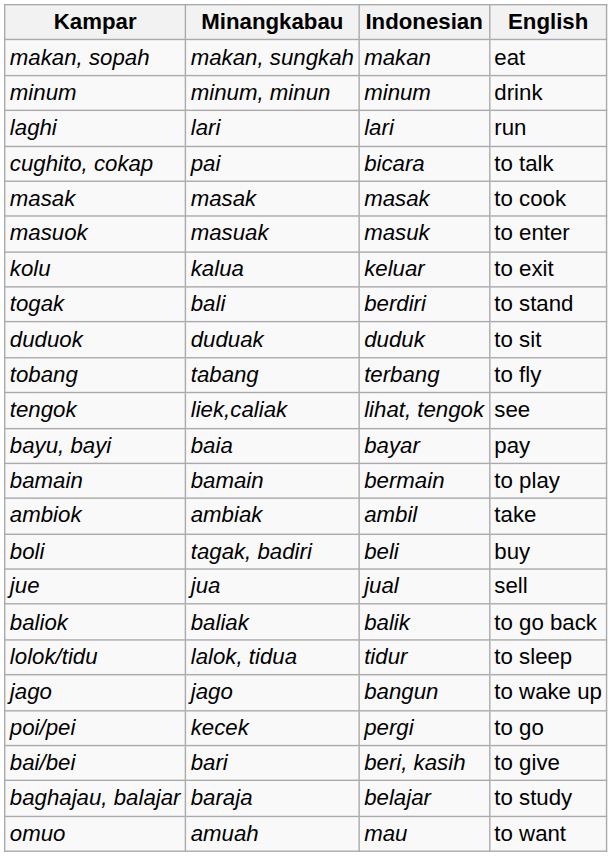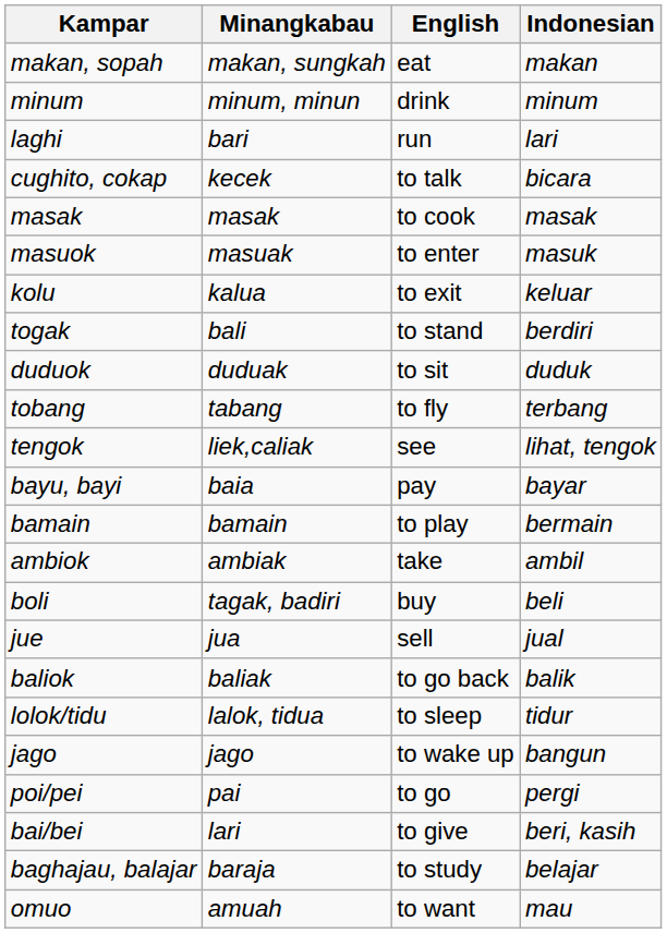 <table class="wikitable">
 <tr>
 <th>Kampar</th>
 <th>Minangkabau</th>
+<th>English</th>
 <th>Indonesian</th>
-<th>English</th>
 </tr>
 <tr>
 <td><em>makan, sopah</em></td>
 <td><em>makan, sungkah</em></td>
+<td>eat</td>
 <td><em>makan</em></td>
-<td>eat</td>
 </tr>
 <tr>
 <td><em>minum</em></td>
 <td><em>minum, minun</em></td>
+<td>drink</td>
 <td><em>minum</em></td>
-<td>drink</td>
 </tr>
 <tr>
 <td><em>laghi</em></td>
+<td><em>bari</em></td>
+<td>run</td>
 <td><em>lari</em></td>
-<td><em>lari</em></td>
-<td>run</td>
 </tr>
 <tr>
 <td><em>cughito, cokap</em></td>
-<td><em>pai</em></td>
+<td><em>kecek</em></td>
+<td>to talk</td>
 <td><em>bicara</em></td>
-<td>to talk</td>
 </tr>
 <tr>
 <td><em>masak</em></td>
 <td><em>masak</em></td>
+<td>to cook</td>
 <td><em>masak</em></td>
-<td>to cook</td>
 </tr>
 <tr>
 <td><em>masuok</em></td>
 <td><em>masuak</em></td>
+<td>to enter</td>
 <td><em>masuk</em></td>
-<td>to enter</td>
 </tr>
 <tr>
 <td><em>kolu</em></td>
 <td><em>kalua</em></td>
+<td>to exit</td>
 <td><em>keluar</em></td>
-<td>to exit</td>
 </tr>
 <tr>
 <td><em>togak</em></td>
 <td><em>bali</em></td>
+<td>to stand</td>
 <td><em>berdiri</em></td>
-<td>to stand</td>
 </tr>
 <tr>
 <td><em>duduok</em></td>
 <td><em>duduak</em></td>
+<td>to sit</td>
 <td><em>duduk</em></td>
-<td>to sit</td>
 </tr>
 <tr>
 <td><em>tobang</em></td>
 <td><em>tabang</em></td>
+<td>to fly</td>
 <td><em>terbang</em></td>
-<td>to fly</td>
 </tr>
 <tr>
 <td><em>tengok</em></td>
 <td><em>liek,caliak</em></td>
+<td>see</td>
 <td><em>lihat, tengok</em></td>
-<td>see</td>
 </tr>
 <tr>
 <td><em>bayu, bayi</em></td>
 <td><em>baia</em></td>
+<td>pay</td>
 <td><em>bayar</em></td>
-<td>pay</td>
 </tr>
 <tr>
 <td><em>bamain</em></td>
 <td><em>bamain</em></td>
+<td>to play</td>
 <td><em>bermain</em></td>
-<td>to play</td>
 </tr>
 <tr>
 <td><em>ambiok</em></td>
 <td><em>ambiak</em></td>
+<td>take</td>
 <td><em>ambil</em></td>
-<td>take</td>
 </tr>
 <tr>
 <td><em>boli</em></td>
 <td><em>tagak, badiri</em></td>
+<td>buy</td>
 <td><em>beli</em></td>
-<td>buy</td>
 </tr>
 <tr>
 <td><em>jue</em></td>
 <td><em>jua</em></td>
+<td>sell</td>
 <td><em>jual</em></td>
-<td>sell</td>
 </tr>
 <tr>
 <td><em>baliok</em></td>
 <td><em>baliak</em></td>
+<td>to go back</td>
 <td><em>balik</em></td>
-<td>to go back</td>
 </tr>
 <tr>
 <td><em>lolok/tidu</em></td>
 <td><em>lalok, tidua</em></td>
+<td>to sleep</td>
 <td><em>tidur</em></td>
-<td>to sleep</td>
 </tr>
 <tr>
 <td><em>jago</em></td>
 <td><em>jago</em></td>
+<td>to wake up</td>
 <td><em>bangun</em></td>
-<td>to wake up</td>
 </tr>
 <tr>
 <td><em>poi/pei</em></td>
-<td><em>kecek</em></td>
+<td><em>pai</em></td>
+<td>to go</td>
 <td><em>pergi</em></td>
-<td>to go</td>
 </tr>
 <tr>
 <td><em>bai/bei</em></td>
-<td><em>bari</em></td>
+<td><em>lari</em></td>
+<td>to give</td>
 <td><em>beri, kasih</em></td>
-<td>to give</td>
 </tr>
 <tr>
 <td><em>baghajau, balajar</em></td>
 <td><em>baraja</em></td>
+<td>to study</td>
 <td><em>belajar</em></td>
-<td>to study</td>
 </tr>
 <tr>
 <td><em>omuo</em></td>
 <td><em>amuah</em></td>
+<td>to want</td>
 <td><em>mau</em></td>
-<td>to want</td>
 </tr>
 </table>
